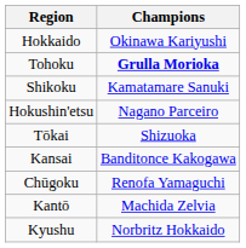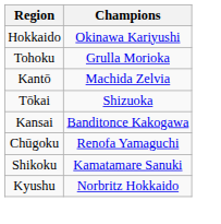 <table class="wikitable" style="text-align:center;">
 <tr>
 <th>Region</th>
 <th>Champions</th>
 </tr>
 <tr>
 <td>Hokkaido</td>
 <td><a href='#'>Okinawa Kariyushi</a></td>
 </tr>
 <tr>
 <td>Tohoku</td>
-<td><strong><a href='#'>Grulla Morioka</a></strong></td>
+<td><a href='#'>Grulla Morioka</a></td>
 </tr>
 <tr>
-<td>Shikoku</td>
-<td><a href='#'>Kamatamare Sanuki</a></td>
-</tr>
-<tr>
-<td>Hokushin'etsu</td>
-<td><a href='#'>Nagano Parceiro</a></td>
+<td>Kantō</td>
+<td><a href='#'>Machida Zelvia</a></td>
 </tr>
 <tr>
 <td>Tōkai</td>
 <td><a href='#'>Shizuoka</a></td>
 </tr>
 <tr>
 <td>Kansai</td>
 <td><a href='#'>Banditonce Kakogawa</a></td>
 </tr>
 <tr>
 <td>Chūgoku</td>
 <td><a href='#'>Renofa Yamaguchi</a></td>
 </tr>
 <tr>
-<td>Kantō</td>
-<td><a href='#'>Machida Zelvia</a></td>
+<td>Shikoku</td>
+<td><a href='#'>Kamatamare Sanuki</a></td>
 </tr>
 <tr>
 <td>Kyushu</td>
 <td><a href='#'>Norbritz Hokkaido</a></td>
 </tr>
 </table>
